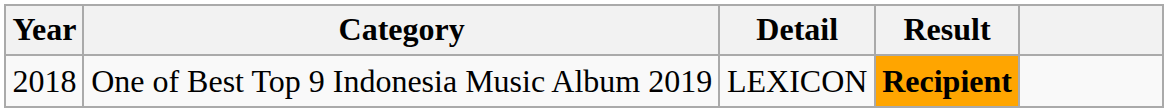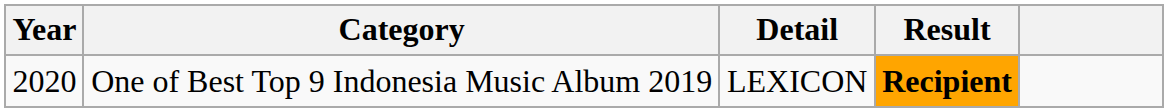 <table class="wikitable">
 <tr>
 <th>Year</th>
 <th>Category</th>
 <th>Detail</th>
 <th>Result</th>
 <th scope="col" style="width:4em;"></th>
 </tr>
 <tr>
-<td align="center" rowspan="1">2018</td>
+<td align="center" rowspan="1">2020</td>
 <td>One of Best Top 9 Indonesia Music Album 2019</td>
 <td>LEXICON</td>
 <td style="background: orange" align= "center"><strong>Recipient</strong></td>
 <td rowspan="1" scope="row" style="text-align:center"></td>
 </tr>
 <tr>
 </tr>
 </table>
